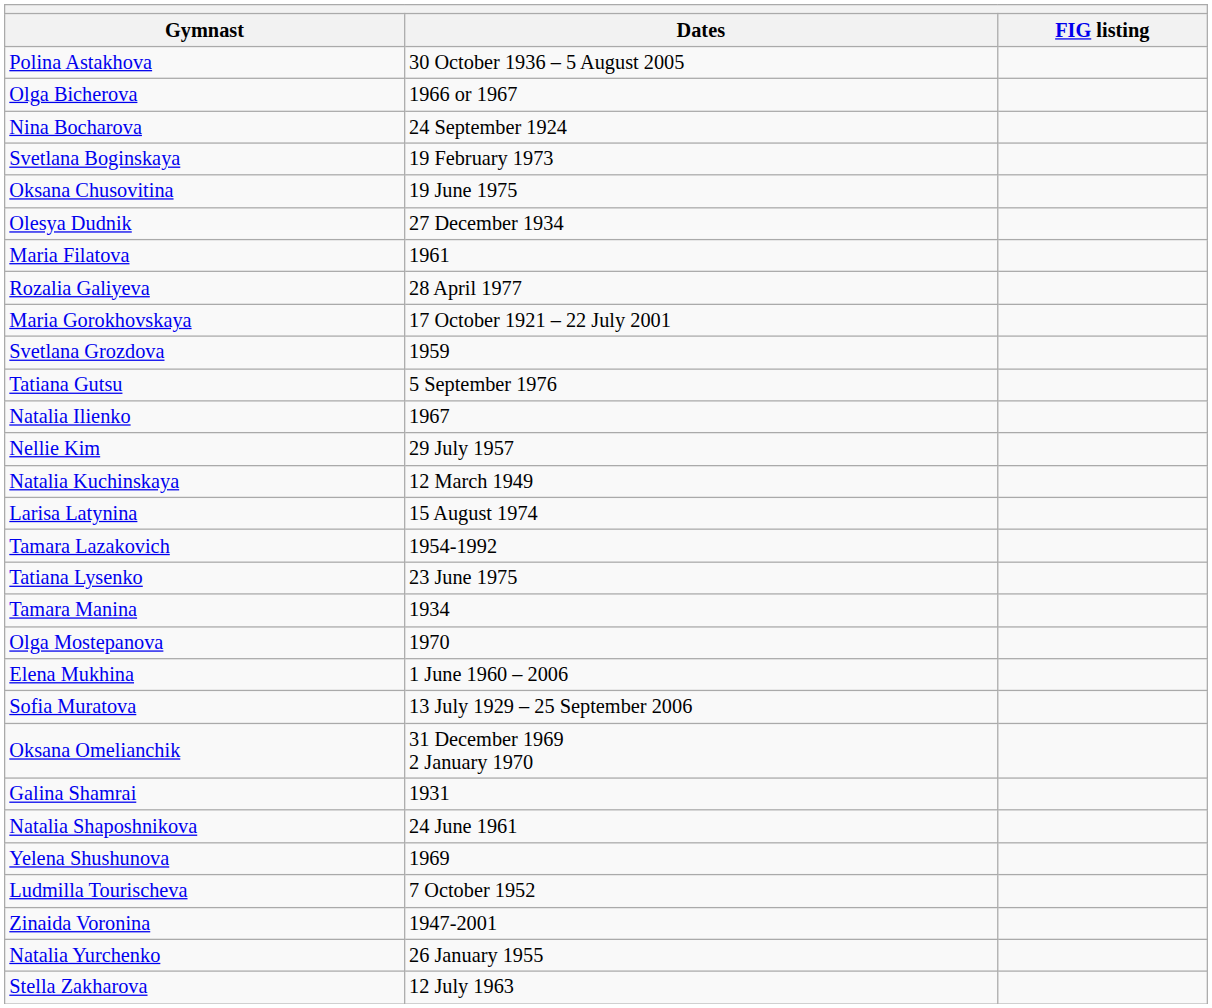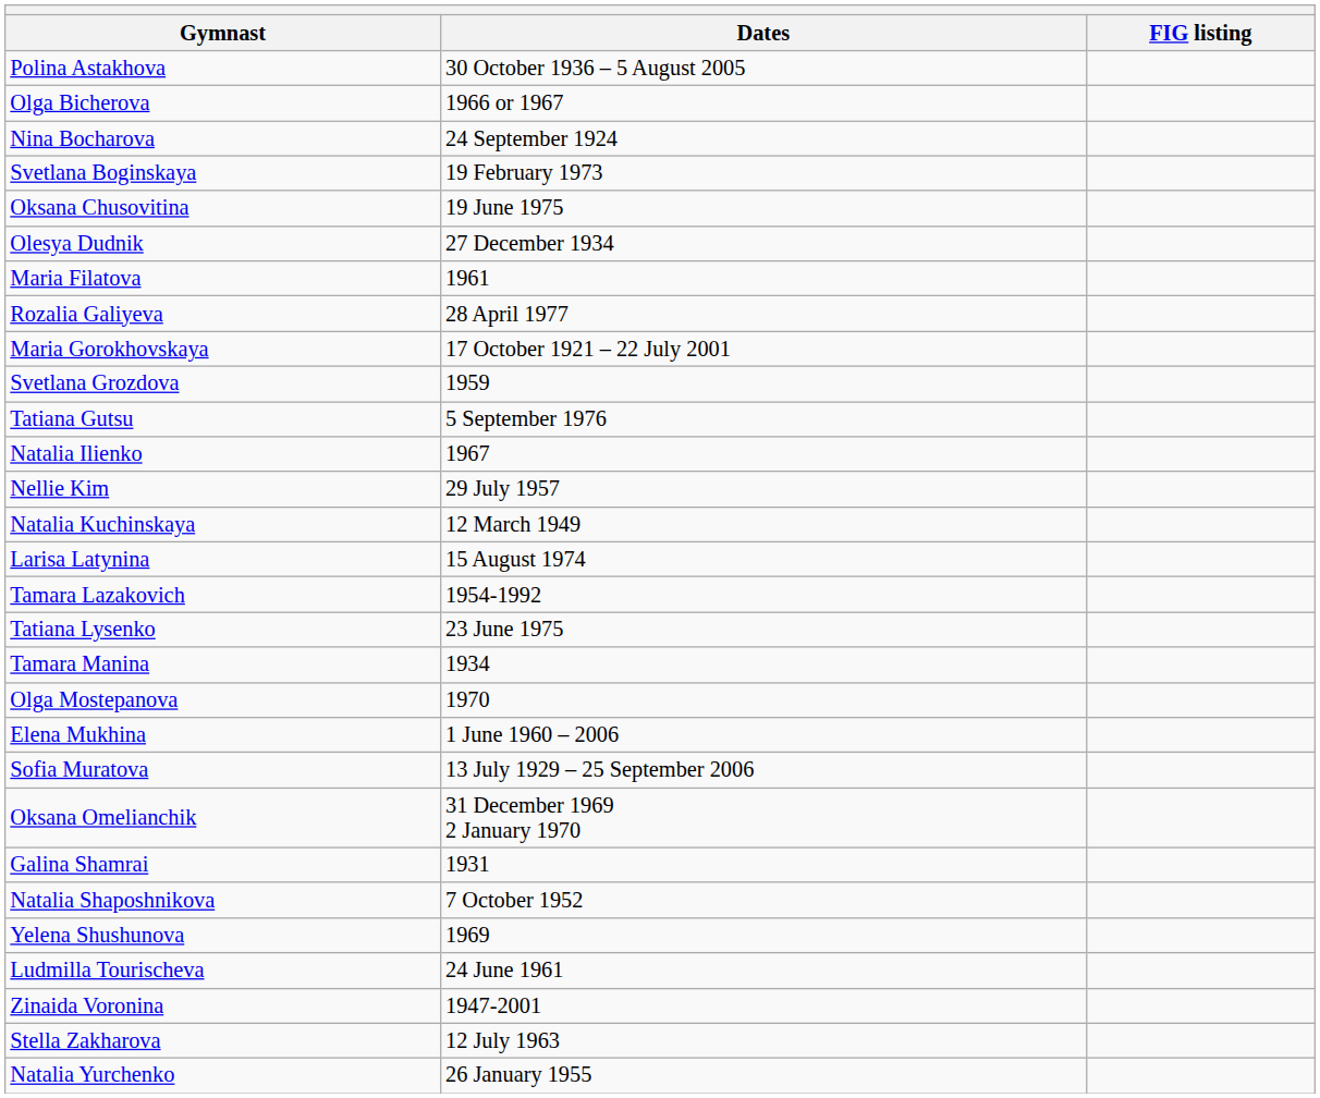 <table class="wikitable mw-collapsible mw-collapsed" width="75%">
 <tr>
 <th colspan="3"></th>
 </tr>
 <tr>
 <th>Gymnast</th>
 <th>Dates</th>
 <th><a href='#'>FIG</a> listing</th>
 </tr>
 <tr>
 <td><a href='#'>Polina Astakhova</a></td>
 <td>30 October 1936 – 5 August 2005</td>
 <td></td>
 </tr>
 <tr>
 <td><a href='#'>Olga Bicherova</a></td>
 <td>1966 or 1967</td>
 <td></td>
 </tr>
 <tr>
 <td><a href='#'>Nina Bocharova</a></td>
 <td>24 September 1924</td>
 <td></td>
 </tr>
 <tr>
 <td><a href='#'>Svetlana Boginskaya</a></td>
 <td>19 February 1973</td>
 <td></td>
 </tr>
 <tr>
 <td><a href='#'>Oksana Chusovitina</a></td>
 <td>19 June 1975</td>
 <td></td>
 </tr>
 <tr>
 <td><a href='#'>Olesya Dudnik</a></td>
 <td>27 December 1934</td>
 <td></td>
 </tr>
 <tr>
 <td><a href='#'>Maria Filatova</a></td>
 <td>1961</td>
 <td></td>
 </tr>
 <tr>
 <td><a href='#'>Rozalia Galiyeva</a></td>
 <td>28 April 1977</td>
 <td></td>
 </tr>
 <tr>
 <td><a href='#'>Maria Gorokhovskaya</a></td>
 <td>17 October 1921 – 22 July 2001</td>
 <td></td>
 </tr>
 <tr>
 <td><a href='#'>Svetlana Grozdova</a></td>
 <td>1959</td>
 <td></td>
 </tr>
 <tr>
 <td><a href='#'>Tatiana Gutsu</a></td>
 <td>5 September 1976</td>
 <td></td>
 </tr>
 <tr>
 <td><a href='#'>Natalia Ilienko</a></td>
 <td>1967</td>
 <td></td>
 </tr>
 <tr>
 <td><a href='#'>Nellie Kim</a></td>
 <td>29 July 1957</td>
 <td></td>
 </tr>
 <tr>
 <td><a href='#'>Natalia Kuchinskaya</a></td>
 <td>12 March 1949</td>
 <td></td>
 </tr>
 <tr>
 <td><a href='#'>Larisa Latynina</a></td>
 <td>15 August 1974</td>
 <td></td>
 </tr>
 <tr>
 <td><a href='#'>Tamara Lazakovich</a></td>
 <td>1954-1992</td>
 <td></td>
 </tr>
 <tr>
 <td><a href='#'>Tatiana Lysenko</a></td>
 <td>23 June 1975</td>
 <td></td>
 </tr>
 <tr>
 <td><a href='#'>Tamara Manina</a></td>
 <td>1934</td>
 <td></td>
 </tr>
 <tr>
 <td><a href='#'>Olga Mostepanova</a></td>
 <td>1970</td>
 <td></td>
 </tr>
 <tr>
 <td><a href='#'>Elena Mukhina</a></td>
 <td>1 June 1960 – 2006</td>
 <td></td>
 </tr>
 <tr>
 <td><a href='#'>Sofia Muratova</a></td>
 <td>13 July 1929 – 25 September 2006</td>
 <td></td>
 </tr>
 <tr>
 <td><a href='#'>Oksana Omelianchik</a></td>
 <td>31 December 1969<br>2 January 1970</td>
 <td></td>
 </tr>
 <tr>
 <td><a href='#'>Galina Shamrai</a></td>
 <td>1931</td>
 <td></td>
 </tr>
 <tr>
 <td><a href='#'>Natalia Shaposhnikova</a></td>
-<td>24 June 1961</td>
+<td>7 October 1952</td>
 <td></td>
 </tr>
 <tr>
 <td><a href='#'>Yelena Shushunova</a></td>
 <td>1969</td>
 <td></td>
 </tr>
 <tr>
 <td><a href='#'>Ludmilla Tourischeva</a></td>
-<td>7 October 1952</td>
+<td>24 June 1961</td>
 <td></td>
 </tr>
 <tr>
 <td><a href='#'>Zinaida Voronina</a></td>
 <td>1947-2001</td>
 <td></td>
 </tr>
 <tr>
+<td><a href='#'>Stella Zakharova</a></td>
+<td>12 July 1963</td>
+<td></td>
+</tr>
+<tr>
 <td><a href='#'>Natalia Yurchenko</a></td>
 <td>26 January 1955</td>
 <td></td>
 </tr>
-<tr>
-<td><a href='#'>Stella Zakharova</a></td>
-<td>12 July 1963</td>
-<td></td>
-</tr>
 </table>
